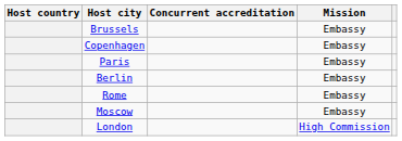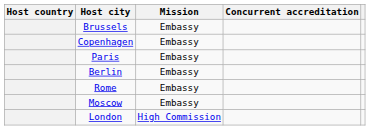 <table class="wikitable plainrowheaders" style="text-align:center;">
 <tr>
 <th scope="col">Host country</th>
 <th scope="col">Host city</th>
+<th scope="col">Mission</th>
 <th scope="col">Concurrent accreditation</th>
-<th scope="col">Mission</th>
 <th scope="col"></th>
 </tr>
 <tr>
 <th scope="row"></th>
 <td><a href='#'>Brussels</a></td>
+<td>Embassy</td>
 <td></td>
-<td>Embassy</td>
 <td></td>
 </tr>
 <tr>
 <th scope="row"></th>
 <td><a href='#'>Copenhagen</a></td>
+<td>Embassy</td>
 <td></td>
-<td>Embassy</td>
 <td></td>
 </tr>
 <tr>
 <th scope="row"></th>
 <td><a href='#'>Paris</a></td>
+<td>Embassy</td>
 <td></td>
-<td>Embassy</td>
 <td></td>
 </tr>
 <tr>
 <th scope="row"></th>
 <td><a href='#'>Berlin</a></td>
+<td>Embassy</td>
 <td></td>
-<td>Embassy</td>
 <td></td>
 </tr>
 <tr>
 <th scope="row"></th>
 <td><a href='#'>Rome</a></td>
+<td>Embassy</td>
 <td></td>
-<td>Embassy</td>
 <td></td>
 </tr>
 <tr>
 <th scope="row"></th>
 <td><a href='#'>Moscow</a></td>
+<td>Embassy</td>
 <td></td>
-<td>Embassy</td>
 <td></td>
 </tr>
 <tr>
 <th scope="row"></th>
 <td><a href='#'>London</a></td>
+<td><a href='#'>High Commission</a></td>
 <td></td>
-<td><a href='#'>High Commission</a></td>
 <td></td>
 </tr>
 </table>
